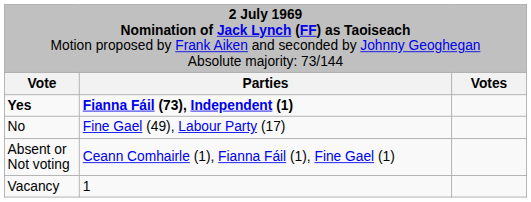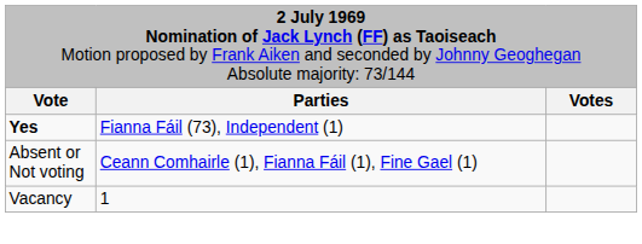 <table class="wikitable">
 <tr>
 <td colspan="3" bgcolor="#C0C0C0" align="center"><strong>2 July 1969<br>Nomination of <a href='#'>Jack Lynch</a> (<a href='#'>FF</a>) as Taoiseach</strong><br>Motion proposed by <a href='#'>Frank Aiken</a> and seconded by <a href='#'>Johnny Geoghegan</a><br>Absolute majority: 73/144</td>
 </tr>
 <tr bgcolor="#D8D8D8">
 <th width=80px>Vote</th>
 <th width=425px>Parties</th>
 <th width=80px>Votes</th>
 </tr>
 <tr>
 <td> <strong>Yes</strong></td>
-<td><strong><a href='#'>Fianna Fáil</a> (73), <a href='#'>Independent</a> (1)</strong></td>
-<td></td>
-</tr>
-<tr>
-<td>No</td>
-<td><a href='#'>Fine Gael</a> (49), <a href='#'>Labour Party</a> (17)</td>
+<td><a href='#'>Fianna Fáil</a> (73), <a href='#'>Independent</a> (1)</td>
 <td></td>
 </tr>
 <tr>
 <td>Absent or<br>Not voting</td>
 <td><a href='#'>Ceann Comhairle</a> (1), <a href='#'>Fianna Fáil</a> (1), <a href='#'>Fine Gael</a> (1)</td>
 <td></td>
 </tr>
 <tr>
 <td>Vacancy</td>
 <td>1</td>
 <td></td>
 </tr>
 </table>
